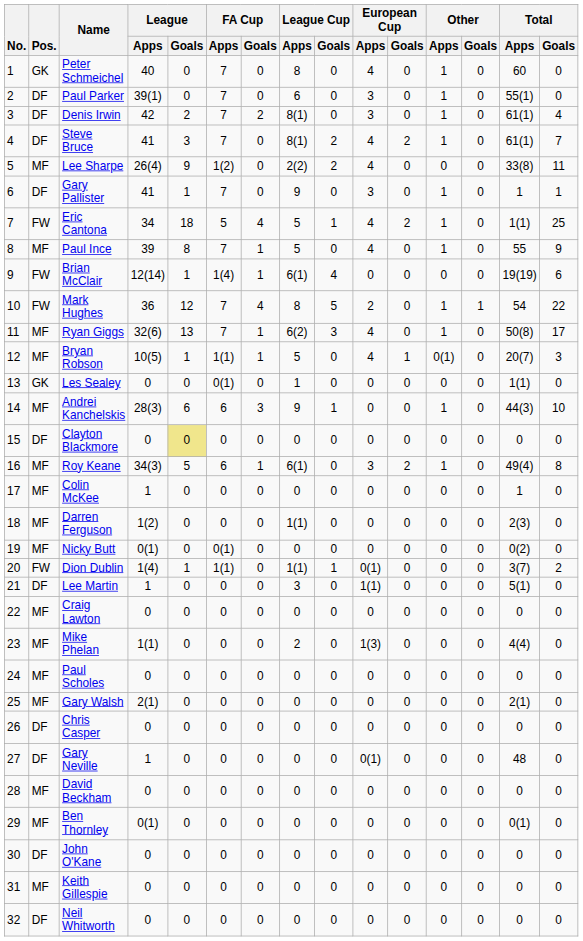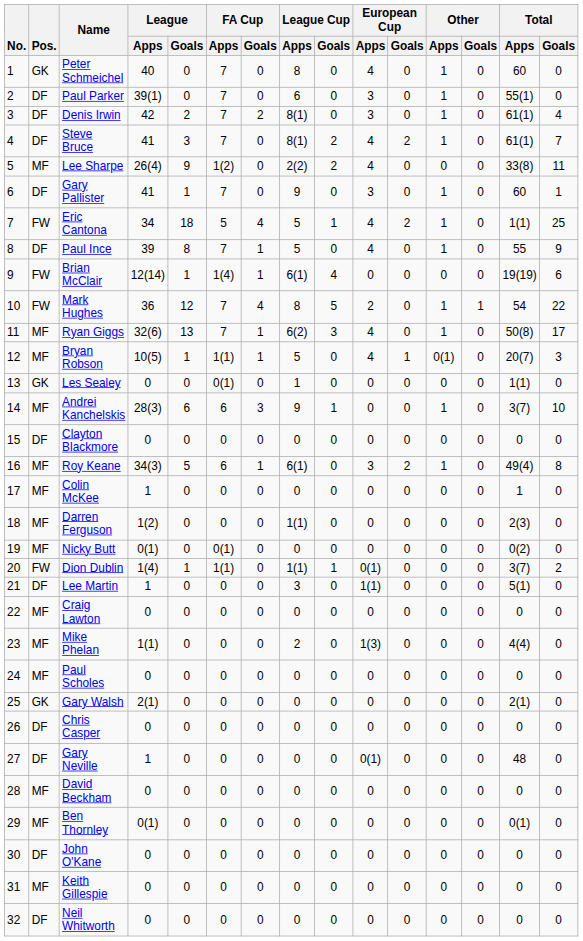 <table class="wikitable" style="text-align:center">
 <tr>
 <th rowspan="2" valign="bottom">No.</th>
 <th rowspan="2" valign="bottom">Pos.</th>
 <th rowspan="2">Name</th>
 <th colspan="2" width="85">League</th>
 <th colspan="2" width="85">FA Cup</th>
 <th colspan="2" width="85">League Cup</th>
 <th colspan="2" width="85">European Cup</th>
 <th colspan="2" width="85">Other</th>
 <th colspan="2" width="85">Total</th>
 </tr>
 <tr>
 <th>Apps</th>
 <th>Goals</th>
 <th>Apps</th>
 <th>Goals</th>
 <th>Apps</th>
 <th>Goals</th>
 <th>Apps</th>
 <th>Goals</th>
 <th>Apps</th>
 <th>Goals</th>
 <th>Apps</th>
 <th>Goals</th>
 </tr>
 <tr>
 <td align="left">1</td>
 <td align="left">GK</td>
 <td align="left"> <a href='#'>Peter Schmeichel</a></td>
 <td>40</td>
 <td>0</td>
 <td>7</td>
 <td>0</td>
 <td>8</td>
 <td>0</td>
 <td>4</td>
 <td>0</td>
 <td>1</td>
 <td>0</td>
 <td>60</td>
 <td>0</td>
 </tr>
 <tr>
 <td align="left">2</td>
 <td align="left">DF</td>
 <td align="left"> <a href='#'>Paul Parker</a></td>
 <td>39(1)</td>
 <td>0</td>
 <td>7</td>
 <td>0</td>
 <td>6</td>
 <td>0</td>
 <td>3</td>
 <td>0</td>
 <td>1</td>
 <td>0</td>
 <td>55(1)</td>
 <td>0</td>
 </tr>
 <tr>
 <td align="left">3</td>
 <td align="left">DF</td>
 <td align="left"> <a href='#'>Denis Irwin</a></td>
 <td>42</td>
 <td>2</td>
 <td>7</td>
 <td>2</td>
 <td>8(1)</td>
 <td>0</td>
 <td>3</td>
 <td>0</td>
 <td>1</td>
 <td>0</td>
 <td>61(1)</td>
 <td>4</td>
 </tr>
 <tr>
 <td align="left">4</td>
 <td align="left">DF</td>
 <td align="left"> <a href='#'>Steve Bruce</a></td>
 <td>41</td>
 <td>3</td>
 <td>7</td>
 <td>0</td>
 <td>8(1)</td>
 <td>2</td>
 <td>4</td>
 <td>2</td>
 <td>1</td>
 <td>0</td>
 <td>61(1)</td>
 <td>7</td>
 </tr>
 <tr>
 <td align="left">5</td>
 <td align="left">MF</td>
 <td align="left"> <a href='#'>Lee Sharpe</a></td>
 <td>26(4)</td>
 <td>9</td>
 <td>1(2)</td>
 <td>0</td>
 <td>2(2)</td>
 <td>2</td>
 <td>4</td>
 <td>0</td>
 <td>0</td>
 <td>0</td>
 <td>33(8)</td>
 <td>11</td>
 </tr>
 <tr>
 <td align="left">6</td>
 <td align="left">DF</td>
 <td align="left"> <a href='#'>Gary Pallister</a></td>
 <td>41</td>
 <td>1</td>
 <td>7</td>
 <td>0</td>
 <td>9</td>
 <td>0</td>
 <td>3</td>
 <td>0</td>
 <td>1</td>
 <td>0</td>
-<td>1</td>
+<td>60</td>
 <td>1</td>
 </tr>
 <tr>
 <td align="left">7</td>
 <td align="left">FW</td>
 <td align="left"> <a href='#'>Eric Cantona</a></td>
 <td>34</td>
 <td>18</td>
 <td>5</td>
 <td>4</td>
 <td>5</td>
 <td>1</td>
 <td>4</td>
 <td>2</td>
 <td>1</td>
 <td>0</td>
 <td>1(1)</td>
 <td>25</td>
 </tr>
 <tr>
 <td align="left">8</td>
-<td align="left">MF</td>
+<td align="left">DF</td>
 <td align="left"> <a href='#'>Paul Ince</a></td>
 <td>39</td>
 <td>8</td>
 <td>7</td>
 <td>1</td>
 <td>5</td>
 <td>0</td>
 <td>4</td>
 <td>0</td>
 <td>1</td>
 <td>0</td>
 <td>55</td>
 <td>9</td>
 </tr>
 <tr>
 <td align="left">9</td>
 <td align="left">FW</td>
 <td align="left"> <a href='#'>Brian McClair</a></td>
 <td>12(14)</td>
 <td>1</td>
 <td>1(4)</td>
 <td>1</td>
 <td>6(1)</td>
 <td>4</td>
 <td>0</td>
 <td>0</td>
 <td>0</td>
 <td>0</td>
 <td>19(19)</td>
 <td>6</td>
 </tr>
 <tr>
 <td align="left">10</td>
 <td align="left">FW</td>
 <td align="left"> <a href='#'>Mark Hughes</a></td>
 <td>36</td>
 <td>12</td>
 <td>7</td>
 <td>4</td>
 <td>8</td>
 <td>5</td>
 <td>2</td>
 <td>0</td>
 <td>1</td>
 <td>1</td>
 <td>54</td>
 <td>22</td>
 </tr>
 <tr>
 <td align="left">11</td>
 <td align="left">MF</td>
 <td align="left"> <a href='#'>Ryan Giggs</a></td>
 <td>32(6)</td>
 <td>13</td>
 <td>7</td>
 <td>1</td>
 <td>6(2)</td>
 <td>3</td>
 <td>4</td>
 <td>0</td>
 <td>1</td>
 <td>0</td>
 <td>50(8)</td>
 <td>17</td>
 </tr>
 <tr>
 <td align="left">12</td>
 <td align="left">MF</td>
 <td align="left"> <a href='#'>Bryan Robson</a></td>
 <td>10(5)</td>
 <td>1</td>
 <td>1(1)</td>
 <td>1</td>
 <td>5</td>
 <td>0</td>
 <td>4</td>
 <td>1</td>
 <td>0(1)</td>
 <td>0</td>
 <td>20(7)</td>
 <td>3</td>
 </tr>
 <tr>
 <td align="left">13</td>
 <td align="left">GK</td>
 <td align="left"> <a href='#'>Les Sealey</a></td>
 <td>0</td>
 <td>0</td>
 <td>0(1)</td>
 <td>0</td>
 <td>1</td>
 <td>0</td>
 <td>0</td>
 <td>0</td>
 <td>0</td>
 <td>0</td>
 <td>1(1)</td>
 <td>0</td>
 </tr>
 <tr>
 <td align="left">14</td>
 <td align="left">MF</td>
 <td align="left"> <a href='#'>Andrei Kanchelskis</a></td>
 <td>28(3)</td>
 <td>6</td>
 <td>6</td>
 <td>3</td>
 <td>9</td>
 <td>1</td>
 <td>0</td>
 <td>0</td>
 <td>1</td>
 <td>0</td>
-<td>44(3)</td>
+<td>3(7)</td>
 <td>10</td>
 </tr>
 <tr>
 <td align="left">15</td>
 <td align="left">DF</td>
 <td align="left"> <a href='#'>Clayton Blackmore</a></td>
 <td>0</td>
-<td style="background: khaki;">0</td>
+<td>0</td>
 <td>0</td>
 <td>0</td>
 <td>0</td>
 <td>0</td>
 <td>0</td>
 <td>0</td>
 <td>0</td>
 <td>0</td>
 <td>0</td>
 <td>0</td>
 </tr>
 <tr>
 <td align="left">16</td>
 <td align="left">MF</td>
 <td align="left"> <a href='#'>Roy Keane</a></td>
 <td>34(3)</td>
 <td>5</td>
 <td>6</td>
 <td>1</td>
 <td>6(1)</td>
 <td>0</td>
 <td>3</td>
 <td>2</td>
 <td>1</td>
 <td>0</td>
 <td>49(4)</td>
 <td>8</td>
 </tr>
 <tr>
 <td align="left">17</td>
 <td align="left">MF</td>
 <td align="left"> <a href='#'>Colin McKee</a></td>
 <td>1</td>
 <td>0</td>
 <td>0</td>
 <td>0</td>
 <td>0</td>
 <td>0</td>
 <td>0</td>
 <td>0</td>
 <td>0</td>
 <td>0</td>
 <td>1</td>
 <td>0</td>
 </tr>
 <tr>
 <td align="left">18</td>
 <td align="left">MF</td>
 <td align="left"> <a href='#'>Darren Ferguson</a></td>
 <td>1(2)</td>
 <td>0</td>
 <td>0</td>
 <td>0</td>
 <td>1(1)</td>
 <td>0</td>
 <td>0</td>
 <td>0</td>
 <td>0</td>
 <td>0</td>
 <td>2(3)</td>
 <td>0</td>
 </tr>
 <tr>
 <td align="left">19</td>
 <td align="left">MF</td>
 <td align="left"> <a href='#'>Nicky Butt</a></td>
 <td>0(1)</td>
 <td>0</td>
 <td>0(1)</td>
 <td>0</td>
 <td>0</td>
 <td>0</td>
 <td>0</td>
 <td>0</td>
 <td>0</td>
 <td>0</td>
 <td>0(2)</td>
 <td>0</td>
 </tr>
 <tr>
 <td align="left">20</td>
 <td align="left">FW</td>
 <td align="left"> <a href='#'>Dion Dublin</a></td>
 <td>1(4)</td>
 <td>1</td>
 <td>1(1)</td>
 <td>0</td>
 <td>1(1)</td>
 <td>1</td>
 <td>0(1)</td>
 <td>0</td>
 <td>0</td>
 <td>0</td>
 <td>3(7)</td>
 <td>2</td>
 </tr>
 <tr>
 <td align="left">21</td>
 <td align="left">DF</td>
 <td align="left"> <a href='#'>Lee Martin</a></td>
 <td>1</td>
 <td>0</td>
 <td>0</td>
 <td>0</td>
 <td>3</td>
 <td>0</td>
 <td>1(1)</td>
 <td>0</td>
 <td>0</td>
 <td>0</td>
 <td>5(1)</td>
 <td>0</td>
 </tr>
 <tr>
 <td align="left">22</td>
 <td align="left">MF</td>
 <td align="left"> <a href='#'>Craig Lawton</a></td>
 <td>0</td>
 <td>0</td>
 <td>0</td>
 <td>0</td>
 <td>0</td>
 <td>0</td>
 <td>0</td>
 <td>0</td>
 <td>0</td>
 <td>0</td>
 <td>0</td>
 <td>0</td>
 </tr>
 <tr>
 <td align="left">23</td>
 <td align="left">MF</td>
 <td align="left"> <a href='#'>Mike Phelan</a></td>
 <td>1(1)</td>
 <td>0</td>
 <td>0</td>
 <td>0</td>
 <td>2</td>
 <td>0</td>
 <td>1(3)</td>
 <td>0</td>
 <td>0</td>
 <td>0</td>
 <td>4(4)</td>
 <td>0</td>
 </tr>
 <tr>
 <td align="left">24</td>
 <td align="left">MF</td>
 <td align="left"> <a href='#'>Paul Scholes</a></td>
 <td>0</td>
 <td>0</td>
 <td>0</td>
 <td>0</td>
 <td>0</td>
 <td>0</td>
 <td>0</td>
 <td>0</td>
 <td>0</td>
 <td>0</td>
 <td>0</td>
 <td>0</td>
 </tr>
 <tr>
 <td align="left">25</td>
-<td align="left">MF</td>
+<td align="left">GK</td>
 <td align="left"> <a href='#'>Gary Walsh</a></td>
 <td>2(1)</td>
 <td>0</td>
 <td>0</td>
 <td>0</td>
 <td>0</td>
 <td>0</td>
 <td>0</td>
 <td>0</td>
 <td>0</td>
 <td>0</td>
 <td>2(1)</td>
 <td>0</td>
 </tr>
 <tr>
 <td align="left">26</td>
 <td align="left">DF</td>
 <td align="left"> <a href='#'>Chris Casper</a></td>
 <td>0</td>
 <td>0</td>
 <td>0</td>
 <td>0</td>
 <td>0</td>
 <td>0</td>
 <td>0</td>
 <td>0</td>
 <td>0</td>
 <td>0</td>
 <td>0</td>
 <td>0</td>
 </tr>
 <tr>
 <td align="left">27</td>
 <td align="left">DF</td>
 <td align="left"> <a href='#'>Gary Neville</a></td>
 <td>1</td>
 <td>0</td>
 <td>0</td>
 <td>0</td>
 <td>0</td>
 <td>0</td>
 <td>0(1)</td>
 <td>0</td>
 <td>0</td>
 <td>0</td>
 <td>48</td>
 <td>0</td>
 </tr>
 <tr>
 <td align="left">28</td>
 <td align="left">MF</td>
 <td align="left"> <a href='#'>David Beckham</a></td>
 <td>0</td>
 <td>0</td>
 <td>0</td>
 <td>0</td>
 <td>0</td>
 <td>0</td>
 <td>0</td>
 <td>0</td>
 <td>0</td>
 <td>0</td>
 <td>0</td>
 <td>0</td>
 </tr>
 <tr>
 <td align="left">29</td>
 <td align="left">MF</td>
 <td align="left"> <a href='#'>Ben Thornley</a></td>
 <td>0(1)</td>
 <td>0</td>
 <td>0</td>
 <td>0</td>
 <td>0</td>
 <td>0</td>
 <td>0</td>
 <td>0</td>
 <td>0</td>
 <td>0</td>
 <td>0(1)</td>
 <td>0</td>
 </tr>
 <tr>
 <td align="left">30</td>
 <td align="left">DF</td>
 <td align="left"> <a href='#'>John O'Kane</a></td>
 <td>0</td>
 <td>0</td>
 <td>0</td>
 <td>0</td>
 <td>0</td>
 <td>0</td>
 <td>0</td>
 <td>0</td>
 <td>0</td>
 <td>0</td>
 <td>0</td>
 <td>0</td>
 </tr>
 <tr>
 <td align="left">31</td>
 <td align="left">MF</td>
 <td align="left"> <a href='#'>Keith Gillespie</a></td>
 <td>0</td>
 <td>0</td>
 <td>0</td>
 <td>0</td>
 <td>0</td>
 <td>0</td>
 <td>0</td>
 <td>0</td>
 <td>0</td>
 <td>0</td>
 <td>0</td>
 <td>0</td>
 </tr>
 <tr>
 <td align="left">32</td>
 <td align="left">DF</td>
 <td align="left"> <a href='#'>Neil Whitworth</a></td>
 <td>0</td>
 <td>0</td>
 <td>0</td>
 <td>0</td>
 <td>0</td>
 <td>0</td>
 <td>0</td>
 <td>0</td>
 <td>0</td>
 <td>0</td>
 <td>0</td>
 <td>0</td>
 </tr>
 </table>
